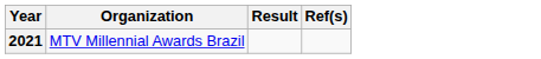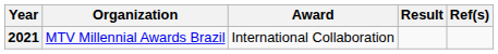 <table class="wikitable plainrowheaders">
 <tr align=center>
 <th scope="col">Year</th>
 <th scope="col">Organization</th>
+<th scope="col">Award</th>
 <th scope="col">Result</th>
 <th scope="col">Ref(s)</th>
 </tr>
 <tr>
 <th scope="row">2021</th>
 <td><a href='#'>MTV Millennial Awards Brazil</a></td>
+<td>International Collaboration</td>
 <td></td>
 <td style="text-align:center;"></td>
 </tr>
 </table>
